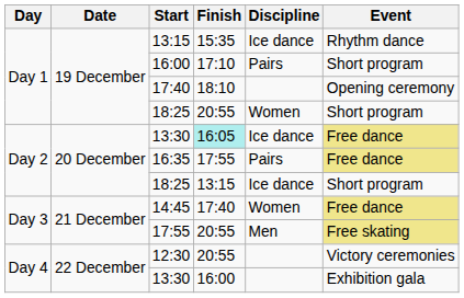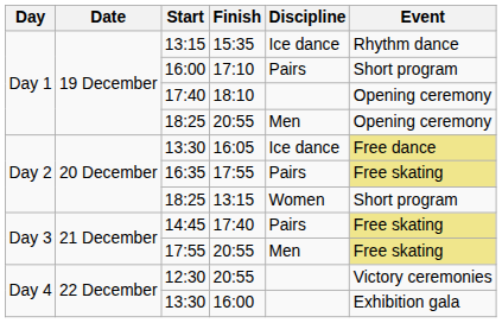 <table class="wikitable">
 <tr>
 <th>Day</th>
 <th>Date</th>
 <th>Start</th>
 <th>Finish</th>
 <th>Discipline</th>
 <th>Event</th>
 </tr>
 <tr>
 <td rowspan=4>Day 1</td>
 <td rowspan=4>19 December</td>
 <td>13:15</td>
 <td>15:35</td>
 <td>Ice dance</td>
 <td>Rhythm dance</td>
 </tr>
 <tr>
 <td>16:00</td>
 <td>17:10</td>
 <td>Pairs</td>
 <td>Short program</td>
 </tr>
 <tr>
 <td>17:40</td>
 <td>18:10</td>
 <td></td>
 <td>Opening ceremony</td>
 </tr>
 <tr>
 <td>18:25</td>
 <td>20:55</td>
-<td>Women</td>
-<td>Short program</td>
+<td>Men</td>
+<td>Opening ceremony</td>
 </tr>
 <tr>
 <td rowspan=3>Day 2</td>
 <td rowspan=3>20 December</td>
 <td>13:30</td>
-<td style="background: paleturquoise;">16:05</td>
+<td>16:05</td>
 <td>Ice dance</td>
 <td bgcolor=#f0e68c>Free dance</td>
 </tr>
 <tr>
 <td>16:35</td>
 <td>17:55</td>
 <td>Pairs</td>
-<td bgcolor=#f0e68c>Free dance</td>
+<td bgcolor=#f0e68c>Free skating</td>
 </tr>
 <tr>
 <td>18:25</td>
 <td>13:15</td>
-<td>Ice dance</td>
+<td>Women</td>
 <td>Short program</td>
 </tr>
 <tr>
 <td rowspan=2>Day 3</td>
 <td rowspan=2>21 December</td>
 <td>14:45</td>
 <td>17:40</td>
-<td>Women</td>
-<td bgcolor=#f0e68c>Free dance</td>
+<td>Pairs</td>
+<td bgcolor=#f0e68c>Free skating</td>
 </tr>
 <tr>
 <td>17:55</td>
 <td>20:55</td>
 <td>Men</td>
 <td bgcolor=#f0e68c>Free skating</td>
 </tr>
 <tr>
 <td rowspan=2>Day 4</td>
 <td rowspan=2>22 December</td>
 <td>12:30</td>
 <td>20:55</td>
 <td></td>
 <td>Victory ceremonies</td>
 </tr>
 <tr>
 <td>13:30</td>
 <td>16:00</td>
 <td></td>
 <td>Exhibition gala</td>
 </tr>
 </table>
